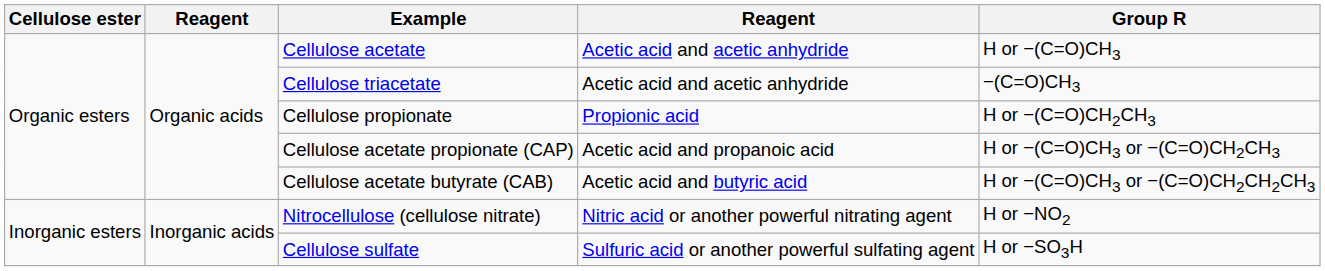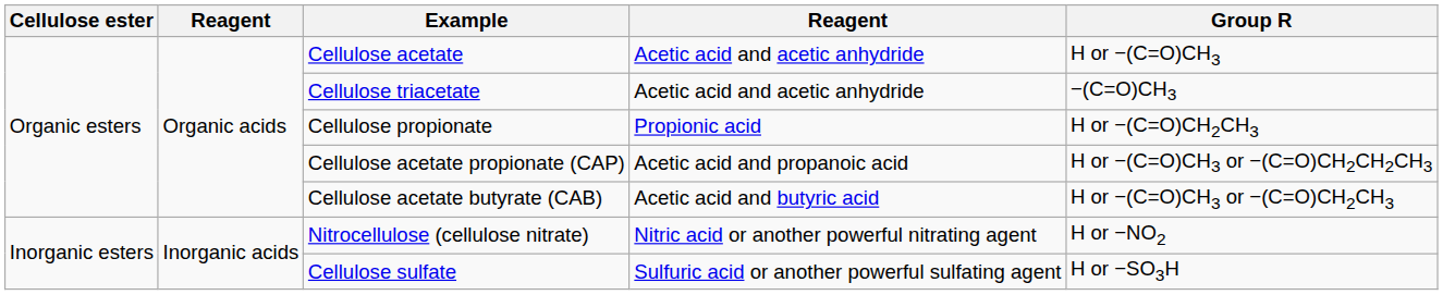 <table class="wikitable">
 <tr>
 <th>Cellulose ester</th>
 <th>Reagent</th>
 <th>Example</th>
 <th>Reagent</th>
 <th>Group R</th>
 </tr>
 <tr>
 <td rowspan=5>Organic esters</td>
 <td rowspan=5>Organic acids</td>
 <td><a href='#'>Cellulose acetate</a></td>
 <td><a href='#'>Acetic acid</a> and <a href='#'>acetic anhydride</a></td>
 <td>H or −(C=O)CH<sub>3</sub></td>
 </tr>
 <tr>
 <td><a href='#'>Cellulose triacetate</a></td>
 <td>Acetic acid and acetic anhydride</td>
 <td>−(C=O)CH<sub>3</sub></td>
 </tr>
 <tr>
 <td>Cellulose propionate</td>
 <td><a href='#'>Propionic acid</a></td>
 <td>H or −(C=O)CH<sub>2</sub>CH<sub>3</sub></td>
 </tr>
 <tr>
 <td>Cellulose acetate propionate (CAP)</td>
 <td>Acetic acid and propanoic acid</td>
-<td>H or −(C=O)CH<sub>3</sub> or −(C=O)CH<sub>2</sub>CH<sub>3</sub></td>
+<td>H or −(C=O)CH<sub>3</sub> or −(C=O)CH<sub>2</sub>CH<sub>2</sub>CH<sub>3</sub></td>
 </tr>
 <tr>
 <td>Cellulose acetate butyrate (CAB)</td>
 <td>Acetic acid and <a href='#'>butyric acid</a></td>
-<td>H or −(C=O)CH<sub>3</sub> or −(C=O)CH<sub>2</sub>CH<sub>2</sub>CH<sub>3</sub></td>
+<td>H or −(C=O)CH<sub>3</sub> or −(C=O)CH<sub>2</sub>CH<sub>3</sub></td>
 </tr>
 <tr>
 <td rowspan=2>Inorganic esters</td>
 <td rowspan=2>Inorganic acids</td>
 <td><a href='#'>Nitrocellulose</a> (cellulose nitrate)</td>
 <td><a href='#'>Nitric acid</a> or another powerful nitrating agent</td>
 <td>H or −NO<sub>2</sub></td>
 </tr>
 <tr>
 <td><a href='#'>Cellulose sulfate</a></td>
 <td><a href='#'>Sulfuric acid</a> or another powerful sulfating agent</td>
 <td>H or −SO<sub>3</sub>H</td>
 </tr>
 </table>
